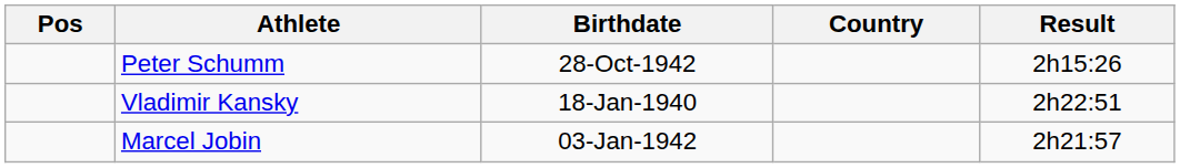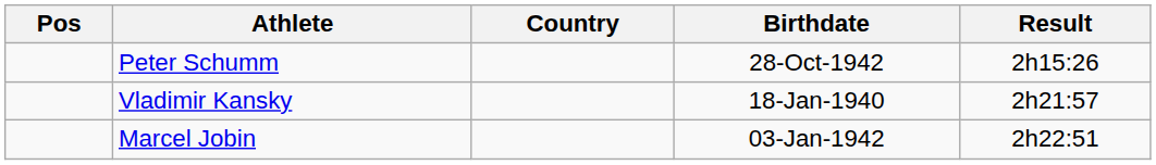 <table class="wikitable"  style="text-align:center; width:60%;">
 <tr>
 <th>Pos</th>
 <th>Athlete</th>
+<th>Country</th>
 <th>Birthdate</th>
-<th>Country</th>
 <th>Result</th>
 </tr>
 <tr>
 <td align=center></td>
 <td align=left><a href='#'>Peter Schumm</a></td>
+<td align=left></td>
 <td>28-Oct-1942</td>
-<td align=left></td>
 <td>2h15:26</td>
 </tr>
 <tr>
 <td align=center></td>
 <td align=left><a href='#'>Vladimir Kansky</a></td>
+<td align=left></td>
 <td>18-Jan-1940</td>
-<td align=left></td>
-<td>2h22:51</td>
+<td>2h21:57</td>
 </tr>
 <tr>
 <td align=center></td>
 <td align=left><a href='#'>Marcel Jobin</a></td>
+<td align=left></td>
 <td>03-Jan-1942</td>
-<td align=left></td>
-<td>2h21:57</td>
+<td>2h22:51</td>
 </tr>
 </table>
